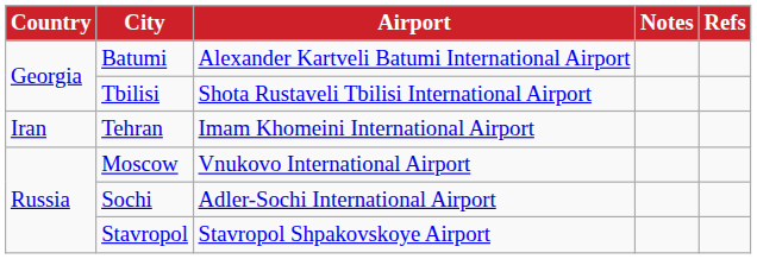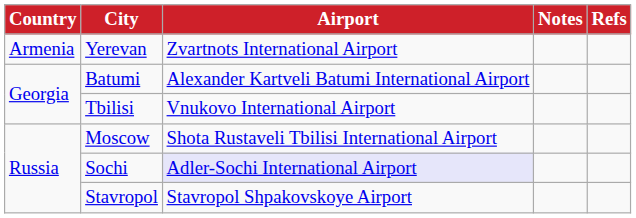 <table class="wikitable sortable">
 <tr>
 <th style="background:#CE2029;color: white">Country</th>
 <th style="background:#CE2029;color: white">City</th>
 <th style="background:#CE2029;color: white">Airport</th>
 <th style="background:#CE2029;color: white">Notes</th>
 <th style="background:#CE2029;color: white">Refs</th>
+</tr>
+<tr>
+<td><a href='#'>Armenia</a></td>
+<td><a href='#'>Yerevan</a></td>
+<td><a href='#'>Zvartnots International Airport</a></td>
+<td></td>
+<td align=center></td>
 </tr>
 <tr>
 <td rowspan="2"><a href='#'>Georgia</a></td>
 <td><a href='#'>Batumi</a></td>
 <td><a href='#'>Alexander Kartveli Batumi International Airport</a></td>
 <td></td>
 <td align=center></td>
 </tr>
 <tr>
 <td><a href='#'>Tbilisi</a></td>
+<td><a href='#'>Vnukovo International Airport</a></td>
+<td></td>
+<td align=center></td>
+</tr>
+<tr>
+<td rowspan="3"><a href='#'>Russia</a></td>
+<td><a href='#'>Moscow</a></td>
 <td><a href='#'>Shota Rustaveli Tbilisi International Airport</a></td>
 <td></td>
 <td align=center></td>
 </tr>
 <tr>
-<td><a href='#'>Iran</a></td>
-<td><a href='#'>Tehran</a></td>
-<td><a href='#'>Imam Khomeini International Airport</a></td>
-<td align=center></td>
-<td align=center></td>
-</tr>
-<tr>
-<td rowspan="3"><a href='#'>Russia</a></td>
-<td><a href='#'>Moscow</a></td>
-<td><a href='#'>Vnukovo International Airport</a></td>
-<td></td>
-<td align=center></td>
-</tr>
-<tr>
 <td><a href='#'>Sochi</a></td>
-<td><a href='#'>Adler-Sochi International Airport</a></td>
+<td style="background: lavender;"><a href='#'>Adler-Sochi International Airport</a></td>
 <td></td>
 <td align=center></td>
 </tr>
 <tr>
 <td><a href='#'>Stavropol</a></td>
 <td><a href='#'>Stavropol Shpakovskoye Airport</a></td>
 <td></td>
 <td align=center></td>
 </tr>
 </table>
